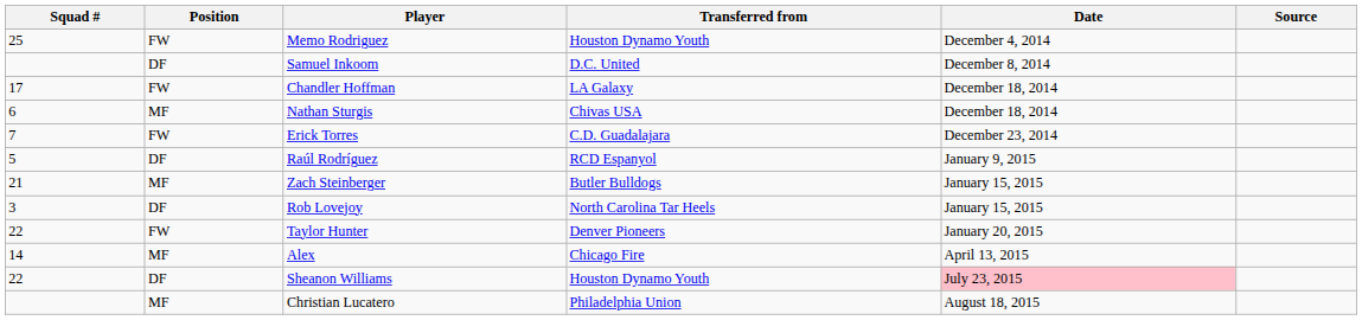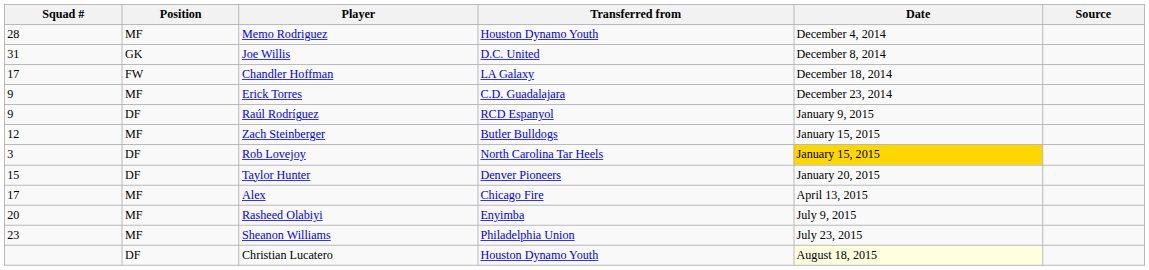 <table class="wikitable sortable" style="width:90%; text-align:center; font-size:95%; text-align:left;">
 <tr>
 <th><strong>Squad #</strong></th>
 <th><strong>Position</strong></th>
 <th><strong>Player</strong></th>
 <th><strong>Transferred from</strong></th>
 <th><strong>Date</strong></th>
 <th><strong>Source</strong></th>
 </tr>
 <tr>
-<td>25</td>
-<td>FW</td>
+<td>28</td>
+<td>MF</td>
 <td> <a href='#'>Memo Rodriguez</a></td>
 <td> <a href='#'>Houston Dynamo Youth</a></td>
 <td>December 4, 2014</td>
 <td></td>
 </tr>
 <tr>
-<td></td>
-<td>DF</td>
-<td> <a href='#'>Samuel Inkoom</a></td>
+<td>31</td>
+<td>GK</td>
+<td> <a href='#'>Joe Willis</a></td>
 <td> <a href='#'>D.C. United</a></td>
 <td>December 8, 2014</td>
 <td></td>
 </tr>
 <tr>
 <td>17</td>
 <td>FW</td>
 <td> <a href='#'>Chandler Hoffman</a></td>
 <td> <a href='#'>LA Galaxy</a></td>
 <td>December 18, 2014</td>
 <td></td>
 </tr>
 <tr>
-<td>6</td>
+<td>9</td>
 <td>MF</td>
-<td> <a href='#'>Nathan Sturgis</a></td>
-<td> <a href='#'>Chivas USA</a></td>
-<td>December 18, 2014</td>
-<td></td>
-</tr>
-<tr>
-<td>7</td>
-<td>FW</td>
 <td> <a href='#'>Erick Torres</a></td>
 <td> <a href='#'>C.D. Guadalajara</a></td>
 <td>December 23, 2014</td>
 <td></td>
 </tr>
 <tr>
-<td>5</td>
+<td>9</td>
 <td>DF</td>
 <td> <a href='#'>Raúl Rodríguez</a></td>
 <td> <a href='#'>RCD Espanyol</a></td>
 <td>January 9, 2015</td>
 <td></td>
 </tr>
 <tr>
-<td>21</td>
+<td>12</td>
 <td>MF</td>
 <td> <a href='#'>Zach Steinberger</a></td>
 <td> <a href='#'>Butler Bulldogs</a></td>
 <td>January 15, 2015</td>
 <td></td>
 </tr>
 <tr>
 <td>3</td>
 <td>DF</td>
 <td> <a href='#'>Rob Lovejoy</a></td>
 <td> <a href='#'>North Carolina Tar Heels</a></td>
-<td>January 15, 2015</td>
+<td style="background: gold;">January 15, 2015</td>
 <td></td>
 </tr>
 <tr>
-<td>22</td>
-<td>FW</td>
+<td>15</td>
+<td>DF</td>
 <td> <a href='#'>Taylor Hunter</a></td>
 <td> <a href='#'>Denver Pioneers</a></td>
 <td>January 20, 2015</td>
 <td></td>
 </tr>
 <tr>
-<td>14</td>
+<td>17</td>
 <td>MF</td>
 <td> <a href='#'>Alex</a></td>
 <td> <a href='#'>Chicago Fire</a></td>
 <td>April 13, 2015</td>
 <td></td>
 </tr>
 <tr>
-<td>22</td>
-<td>DF</td>
+<td>20</td>
+<td>MF</td>
+<td> <a href='#'>Rasheed Olabiyi</a></td>
+<td> <a href='#'>Enyimba</a></td>
+<td>July 9, 2015</td>
+<td></td>
+</tr>
+<tr>
+<td>23</td>
+<td>MF</td>
 <td> <a href='#'>Sheanon Williams</a></td>
-<td> <a href='#'>Houston Dynamo Youth</a></td>
-<td style="background: pink;">July 23, 2015</td>
+<td> <a href='#'>Philadelphia Union</a></td>
+<td>July 23, 2015</td>
 <td></td>
 </tr>
 <tr>
 <td></td>
-<td>MF</td>
+<td>DF</td>
 <td> Christian Lucatero</td>
-<td> <a href='#'>Philadelphia Union</a></td>
-<td>August 18, 2015</td>
+<td> <a href='#'>Houston Dynamo Youth</a></td>
+<td style="background: lightyellow;">August 18, 2015</td>
 <td></td>
 </tr>
 </table>
